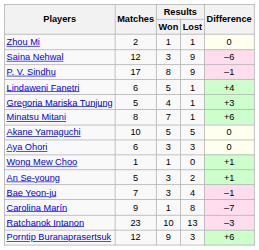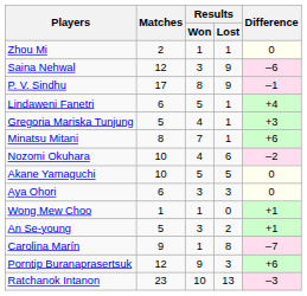 <table class=wikitable style="text-align:center; font-size:small">
 <tr>
 <th rowspan="2">Players</th>
 <th rowspan="2">Matches</th>
 <th colspan="2">Results</th>
 <th rowspan="2">Difference</th>
 </tr>
 <tr>
 <th>Won</th>
 <th>Lost</th>
 </tr>
 <tr>
 <td align="left"> <a href='#'>Zhou Mi</a></td>
 <td>2</td>
 <td>1</td>
 <td>1</td>
 <td bgcolor="#fffff0">0</td>
 </tr>
 <tr>
 <td align="left"> <a href='#'>Saina Nehwal</a></td>
 <td>12</td>
 <td>3</td>
 <td>9</td>
 <td bgcolor="#ffddee">–6</td>
 </tr>
 <tr>
 <td align="left"> <a href='#'>P. V. Sindhu</a></td>
 <td>17</td>
 <td>8</td>
 <td>9</td>
 <td bgcolor="#ffddee">–1</td>
 </tr>
 <tr>
 <td align="left"> <a href='#'>Lindaweni Fanetri</a></td>
 <td>6</td>
 <td>5</td>
 <td>1</td>
 <td bgcolor="#ccffcc">+4</td>
 </tr>
 <tr>
 <td align="left"> <a href='#'>Gregoria Mariska Tunjung</a></td>
 <td>5</td>
 <td>4</td>
 <td>1</td>
 <td bgcolor="#ccffcc">+3</td>
 </tr>
 <tr>
 <td align="left"> <a href='#'>Minatsu Mitani</a></td>
 <td>8</td>
 <td>7</td>
 <td>1</td>
 <td bgcolor="#ccffcc">+6</td>
 </tr>
 <tr>
+<td align="left"> <a href='#'>Nozomi Okuhara</a></td>
+<td>10</td>
+<td>4</td>
+<td>6</td>
+<td bgcolor="#ffddee">–2</td>
+</tr>
+<tr>
 <td align="left"> <a href='#'>Akane Yamaguchi</a></td>
 <td>10</td>
 <td>5</td>
 <td>5</td>
 <td bgcolor="#fffff0">0</td>
 </tr>
 <tr>
 <td align="left"> <a href='#'>Aya Ohori</a></td>
 <td>6</td>
 <td>3</td>
 <td>3</td>
 <td bgcolor="#fffff0">0</td>
 </tr>
 <tr>
 <td align="left"> <a href='#'>Wong Mew Choo</a></td>
 <td>1</td>
 <td>1</td>
 <td>0</td>
 <td bgcolor="#ccffcc">+1</td>
 </tr>
 <tr>
 <td align="left"> <a href='#'>An Se-young</a></td>
 <td>5</td>
 <td>3</td>
 <td>2</td>
 <td bgcolor="#ccffcc">+1</td>
 </tr>
 <tr>
-<td align="left"> <a href='#'>Bae Yeon-ju</a></td>
-<td>7</td>
-<td>3</td>
-<td>4</td>
-<td bgcolor="#ffddee">–1</td>
-</tr>
-<tr>
 <td align="left"> <a href='#'>Carolina Marín</a></td>
 <td>9</td>
 <td>1</td>
 <td>8</td>
 <td bgcolor="#ffddee">–7</td>
+</tr>
+<tr>
+<td align="left"> <a href='#'>Porntip Buranaprasertsuk</a></td>
+<td>12</td>
+<td>9</td>
+<td>3</td>
+<td bgcolor="#ccffcc">+6</td>
 </tr>
 <tr>
 <td align="left"> <a href='#'>Ratchanok Intanon</a></td>
 <td>23</td>
 <td>10</td>
 <td>13</td>
 <td bgcolor="#ffddee">–3</td>
 </tr>
-<tr>
-<td align="left"> <a href='#'>Porntip Buranaprasertsuk</a></td>
-<td>12</td>
-<td>9</td>
-<td>3</td>
-<td bgcolor="#ccffcc">+6</td>
-</tr>
 </table>
